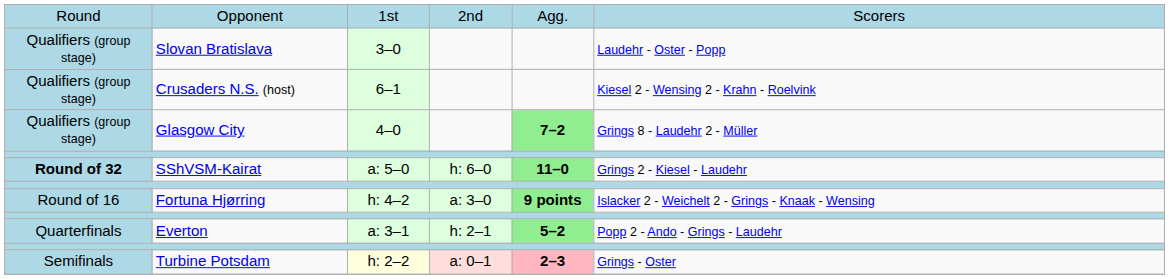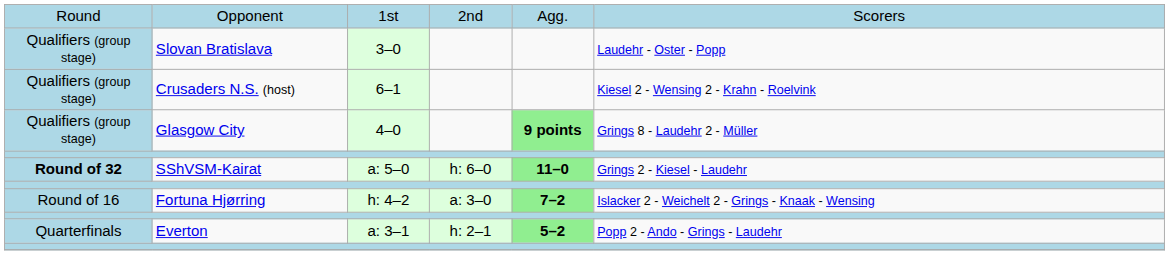 <table class="wikitable" style="text-align:center">
 <tr bgcolor=lightblue>
 <td width=150px>Round</td>
 <td width=200px>Opponent</td>
 <td width=80px>1st</td>
 <td width=80px>2nd</td>
 <td width=80px>Agg.</td>
 <td width=600px>Scorers</td>
 </tr>
 <tr>
 <td bgcolor=lightblue>Qualifiers <small>(group stage)</small></td>
 <td align=left> <a href='#'>Slovan Bratislava</a></td>
 <td bgcolor="#ddffdd">3–0</td>
 <td></td>
 <td></td>
 <td align=left><small><a href='#'>Laudehr</a> - <a href='#'>Oster</a> - <a href='#'>Popp</a></small></td>
 </tr>
 <tr>
 <td bgcolor=lightblue>Qualifiers <small>(group stage)</small></td>
 <td align=left> <a href='#'>Crusaders N.S.</a> <small>(host)</small></td>
 <td bgcolor="#ddffdd">6–1</td>
 <td></td>
 <td></td>
 <td align=left><small><a href='#'>Kiesel</a> 2 - <a href='#'>Wensing</a> 2 - <a href='#'>Krahn</a> - <a href='#'>Roelvink</a></small></td>
 </tr>
 <tr>
 <td bgcolor=lightblue>Qualifiers <small>(group stage)</small></td>
 <td align=left> <a href='#'>Glasgow City</a></td>
 <td bgcolor="#ddffdd">4–0</td>
 <td></td>
-<td bgcolor=lightgreen><strong>7–2</strong></td>
+<td bgcolor=lightgreen><strong>9 points</strong></td>
 <td align=left><small><a href='#'>Grings</a> 8 - <a href='#'>Laudehr</a> 2 - <a href='#'>Müller</a></small></td>
 </tr>
 <tr bgcolor=lightblue>
 <td colspan=6></td>
 </tr>
 <tr>
 <td bgcolor=lightblue><strong>Round of 32</strong></td>
 <td align=left> <a href='#'>SShVSM-Kairat</a></td>
 <td bgcolor="#ddffdd">a: 5–0</td>
 <td bgcolor="#ddffdd">h: 6–0</td>
 <td bgcolor=lightgreen><strong>11–0</strong></td>
 <td align=left><small><a href='#'>Grings</a> 2 - <a href='#'>Kiesel</a> - <a href='#'>Laudehr</a></small></td>
 </tr>
 <tr bgcolor=lightblue>
 <td colspan=6></td>
 </tr>
 <tr>
 <td bgcolor=lightblue>Round of 16</td>
 <td align=left> <a href='#'>Fortuna Hjørring</a></td>
 <td bgcolor="#ddffdd">h: 4–2</td>
 <td bgcolor="#ddffdd">a: 3–0</td>
-<td bgcolor=lightgreen><strong>9 points</strong></td>
+<td bgcolor=lightgreen><strong>7–2</strong></td>
 <td align=left><small><a href='#'>Islacker</a> 2 - <a href='#'>Weichelt</a> 2 - <a href='#'>Grings</a> - <a href='#'>Knaak</a> - <a href='#'>Wensing</a></small></td>
 </tr>
 <tr bgcolor=lightblue>
 <td colspan=6></td>
 </tr>
 <tr>
 <td bgcolor=lightblue>Quarterfinals</td>
 <td align=left> <a href='#'>Everton</a></td>
 <td bgcolor="#ddffdd">a: 3–1</td>
 <td bgcolor="#ddffdd">h: 2–1</td>
 <td bgcolor=lightgreen><strong>5–2</strong></td>
 <td align=left><small><a href='#'>Popp</a> 2 - <a href='#'>Ando</a> - <a href='#'>Grings</a> - <a href='#'>Laudehr</a></small></td>
 </tr>
 <tr bgcolor=lightblue>
 <td colspan=6></td>
 </tr>
 <tr>
-<td bgcolor=lightblue>Semifinals</td>
-<td align=left> <a href='#'>Turbine Potsdam</a></td>
-<td bgcolor="#ffffdd">h: 2–2</td>
-<td bgcolor="#ffdddd">a: 0–1</td>
-<td bgcolor=lightpink><strong>2–3</strong></td>
-<td align=left><small><a href='#'>Grings</a> - <a href='#'>Oster</a></small></td>
-</tr>
-<tr>
 </tr>
 </table>
